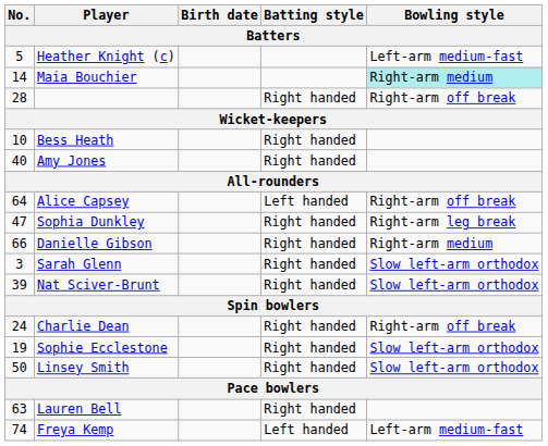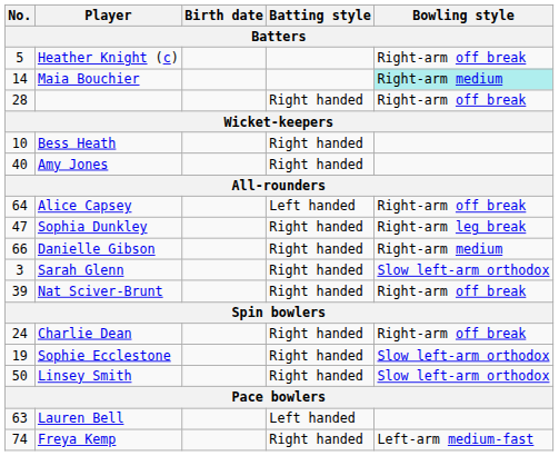 <table class="wikitable sortable hover-highlight">
 <tr>
 <th scope=col>No.</th>
 <th scope=col class=unsortable>Player</th>
 <th scope=col>Birth date</th>
 <th scope=col>Batting style</th>
 <th scope=col>Bowling style</th>
 </tr>
 <tr>
 <th colspan=10>Batters</th>
 </tr>
 <tr>
 <td style="text-align:center;">5</td>
 <td><a href='#'>Heather Knight</a> (<a href='#'>c</a>)</td>
 <td></td>
 <td></td>
-<td>Left-arm <a href='#'>medium-fast</a></td>
+<td>Right-arm <a href='#'>off break</a></td>
 </tr>
 <tr>
 <td style="text-align:center;">14</td>
 <td><a href='#'>Maia Bouchier</a></td>
 <td></td>
 <td></td>
 <td style="background: paleturquoise;">Right-arm <a href='#'>medium</a></td>
 </tr>
 <tr>
 <td style="text-align:center;">28</td>
 <td></td>
 <td></td>
 <td>Right handed</td>
 <td>Right-arm <a href='#'>off break</a></td>
 </tr>
 <tr>
 <th colspan=10>Wicket-keepers</th>
 </tr>
 <tr>
 <td style="text-align:center;">10</td>
 <td><a href='#'>Bess Heath</a></td>
 <td></td>
 <td>Right handed</td>
 <td></td>
 </tr>
 <tr>
 <td style="text-align:center;">40</td>
 <td><a href='#'>Amy Jones</a></td>
 <td></td>
 <td>Right handed</td>
 <td></td>
 </tr>
 <tr>
 <th colspan=10>All-rounders</th>
 </tr>
 <tr>
 <td style="text-align:center;">64</td>
 <td><a href='#'>Alice Capsey</a></td>
 <td></td>
 <td>Left handed</td>
 <td>Right-arm <a href='#'>off break</a></td>
 </tr>
 <tr>
 <td style="text-align:center;">47</td>
 <td><a href='#'>Sophia Dunkley</a></td>
 <td></td>
 <td>Right handed</td>
 <td>Right-arm <a href='#'>leg break</a></td>
 </tr>
 <tr>
 <td style="text-align:center;">66</td>
 <td><a href='#'>Danielle Gibson</a></td>
 <td></td>
 <td>Right handed</td>
 <td>Right-arm <a href='#'>medium</a></td>
 </tr>
 <tr>
 <td style="text-align:center;">3</td>
 <td><a href='#'>Sarah Glenn</a></td>
 <td></td>
 <td>Right handed</td>
 <td><a href='#'>Slow left-arm orthodox</a></td>
 </tr>
 <tr>
 <td style="text-align:center;">39</td>
 <td><a href='#'>Nat Sciver-Brunt</a></td>
 <td></td>
 <td>Right handed</td>
-<td><a href='#'>Slow left-arm orthodox</a></td>
+<td>Right-arm <a href='#'>off break</a></td>
 </tr>
 <tr>
 <th colspan=10>Spin bowlers</th>
 </tr>
 <tr>
 <td style="text-align:center;">24</td>
 <td><a href='#'>Charlie Dean</a></td>
 <td></td>
 <td>Right handed</td>
 <td>Right-arm <a href='#'>off break</a></td>
 </tr>
 <tr>
 <td style="text-align:center;">19</td>
 <td><a href='#'>Sophie Ecclestone</a></td>
 <td></td>
 <td>Right handed</td>
 <td><a href='#'>Slow left-arm orthodox</a></td>
 </tr>
 <tr>
 <td style="text-align:center;">50</td>
 <td><a href='#'>Linsey Smith</a></td>
 <td></td>
 <td>Right handed</td>
 <td><a href='#'>Slow left-arm orthodox</a></td>
 </tr>
 <tr>
 <th colspan=10>Pace bowlers</th>
 </tr>
 <tr>
 <td style="text-align:center;">63</td>
 <td><a href='#'>Lauren Bell</a></td>
 <td></td>
-<td>Right handed</td>
+<td>Left handed</td>
 <td></td>
 </tr>
 <tr>
 <td style="text-align:center;">74</td>
 <td><a href='#'>Freya Kemp</a></td>
 <td></td>
-<td>Left handed</td>
+<td>Right handed</td>
 <td>Left-arm <a href='#'>medium-fast</a></td>
 </tr>
 </table>
